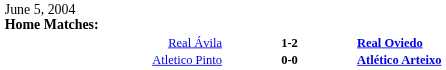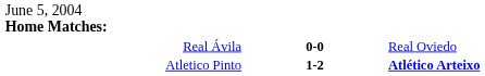 <table width=100% cellspacing=1>
 <tr>
 <th width=20%></th>
 <th width=12%></th>
 <th width=20%></th>
 <th></th>
 </tr>
 <tr>
 <td>June 5, 2004<br><strong>Home Matches:</strong></td>
 </tr>
 <tr style=font-size:90%>
 <td align=right><a href='#'>Real Ávila</a></td>
-<td align=center><strong>1-2</strong></td>
-<td><strong><a href='#'>Real Oviedo</a></strong></td>
+<td align=center><strong>0-0</strong></td>
+<td><a href='#'>Real Oviedo</a></td>
 </tr>
 <tr style=font-size:90%>
 <td align=right><a href='#'>Atletico Pinto</a></td>
-<td align=center><strong>0-0</strong></td>
+<td align=center><strong>1-2</strong></td>
 <td><strong><a href='#'>Atlético Arteixo</a></strong></td>
 </tr>
 </table>
